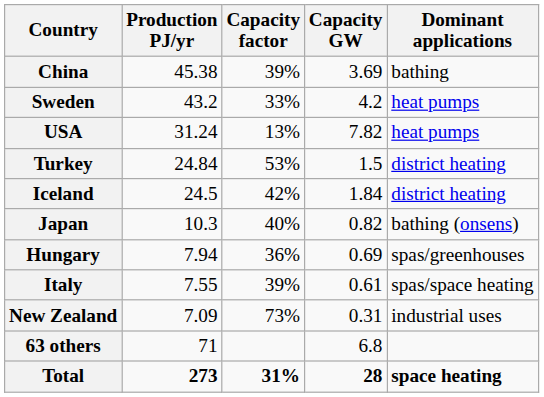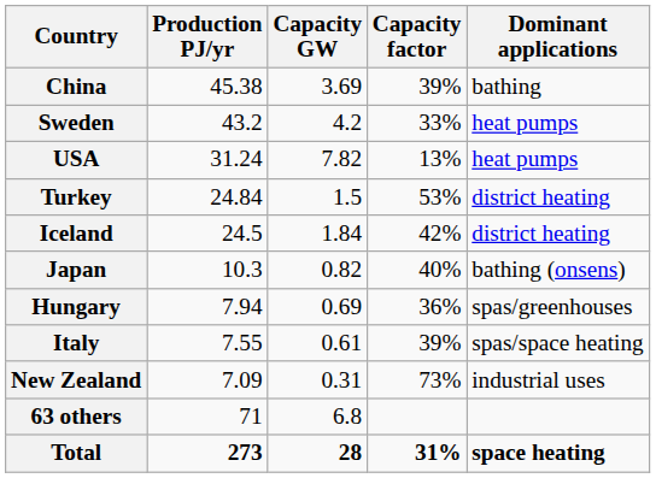 <table class="wikitable sortable" style="text-align:right;">
 <tr>
 <th scope="col">Country</th>
 <th scope="col">Production<br>PJ/yr</th>
+<th scope="col">Capacity<br>GW</th>
 <th scope="col">Capacity<br>factor</th>
-<th scope="col">Capacity<br>GW</th>
 <th scope="col">Dominant<br>applications</th>
 </tr>
 <tr>
 <th scope="row">China</th>
 <td>45.38</td>
+<td>3.69</td>
 <td>39%</td>
-<td>3.69</td>
 <td style="text-align:left;">bathing</td>
 </tr>
 <tr>
 <th scope="row">Sweden</th>
 <td>43.2</td>
+<td>4.2</td>
 <td>33%</td>
-<td>4.2</td>
 <td style="text-align:left;"><a href='#'>heat pumps</a></td>
 </tr>
 <tr>
 <th scope="row">USA</th>
 <td>31.24</td>
+<td>7.82</td>
 <td>13%</td>
-<td>7.82</td>
 <td style="text-align:left;"><a href='#'>heat pumps</a></td>
 </tr>
 <tr>
 <th scope="row">Turkey</th>
 <td>24.84</td>
+<td>1.5</td>
 <td>53%</td>
-<td>1.5</td>
 <td style="text-align:left;"><a href='#'>district heating</a></td>
 </tr>
 <tr>
 <th scope="row">Iceland</th>
 <td>24.5</td>
+<td>1.84</td>
 <td>42%</td>
-<td>1.84</td>
 <td style="text-align:left;"><a href='#'>district heating</a></td>
 </tr>
 <tr>
 <th scope="row">Japan</th>
 <td>10.3</td>
+<td>0.82</td>
 <td>40%</td>
-<td>0.82</td>
 <td style="text-align:left;">bathing (<a href='#'>onsens</a>)</td>
 </tr>
 <tr>
 <th scope="row">Hungary</th>
 <td>7.94</td>
+<td>0.69</td>
 <td>36%</td>
-<td>0.69</td>
 <td style="text-align:left;">spas/greenhouses</td>
 </tr>
 <tr>
 <th scope="row">Italy</th>
 <td>7.55</td>
+<td>0.61</td>
 <td>39%</td>
-<td>0.61</td>
 <td style="text-align:left;">spas/space heating</td>
 </tr>
 <tr>
 <th scope="row">New Zealand</th>
 <td>7.09</td>
+<td>0.31</td>
 <td>73%</td>
-<td>0.31</td>
 <td style="text-align:left;">industrial uses</td>
 </tr>
 <tr>
 <th scope="row">63 others</th>
 <td>71</td>
+<td>6.8</td>
 <td></td>
-<td>6.8</td>
 <td></td>
 </tr>
 <tr>
 <th scope="row" style="font-weight:bold;">Total</th>
 <td style="font-weight:bold;">273</td>
+<td style="font-weight:bold;">28</td>
 <td style="font-weight:bold;">31%</td>
-<td style="font-weight:bold;">28</td>
 <td style="font-weight:bold; text-align:left;">space heating</td>
 </tr>
 </table>
